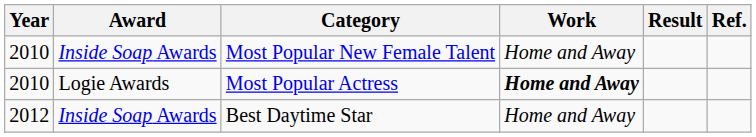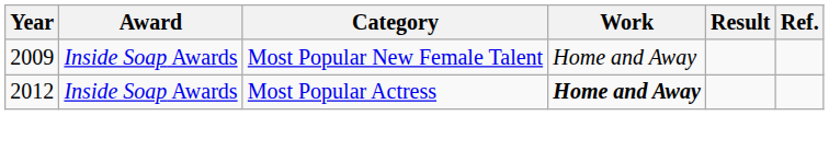 <table class="wikitable">
 <tr>
 <th>Year</th>
 <th>Award</th>
 <th>Category</th>
 <th>Work</th>
 <th>Result</th>
 <th>Ref.</th>
 </tr>
 <tr>
-<td>2010</td>
+<td>2009</td>
 <td><a href='#'><em>Inside Soap</em> Awards</a></td>
 <td><a href='#'>Most Popular New Female Talent</a></td>
 <td><em>Home and Away</em></td>
 <td></td>
 <td style="text-align:center;"></td>
 </tr>
 <tr>
-<td>2010</td>
-<td>Logie Awards</td>
+<td>2012</td>
+<td><a href='#'><em>Inside Soap</em> Awards</a></td>
 <td><a href='#'>Most Popular Actress</a></td>
 <td><strong><em>Home and Away</em></strong></td>
 <td></td>
 <td style="text-align:center;"></td>
 </tr>
-<tr>
-<td>2012</td>
-<td><a href='#'><em>Inside Soap</em> Awards</a></td>
-<td>Best Daytime Star</td>
-<td><em>Home and Away</em></td>
-<td></td>
-<td style="text-align:center;"></td>
-</tr>
 </table>
